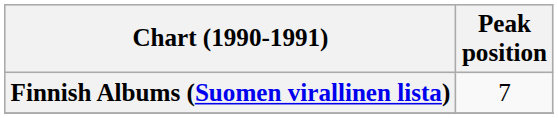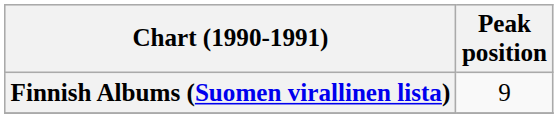 <table class="wikitable sortable plainrowheaders" style="text-align:center">
 <tr>
 <th scope="col">Chart (1990-1991)</th>
 <th scope="col">Peak<br>position</th>
 </tr>
 <tr>
 <th scope="row">Finnish Albums (<a href='#'>Suomen virallinen lista</a>)</th>
-<td>7</td>
+<td>9</td>
 </tr>
 <tr>
 </tr>
 <tr>
 </tr>
 </table>
